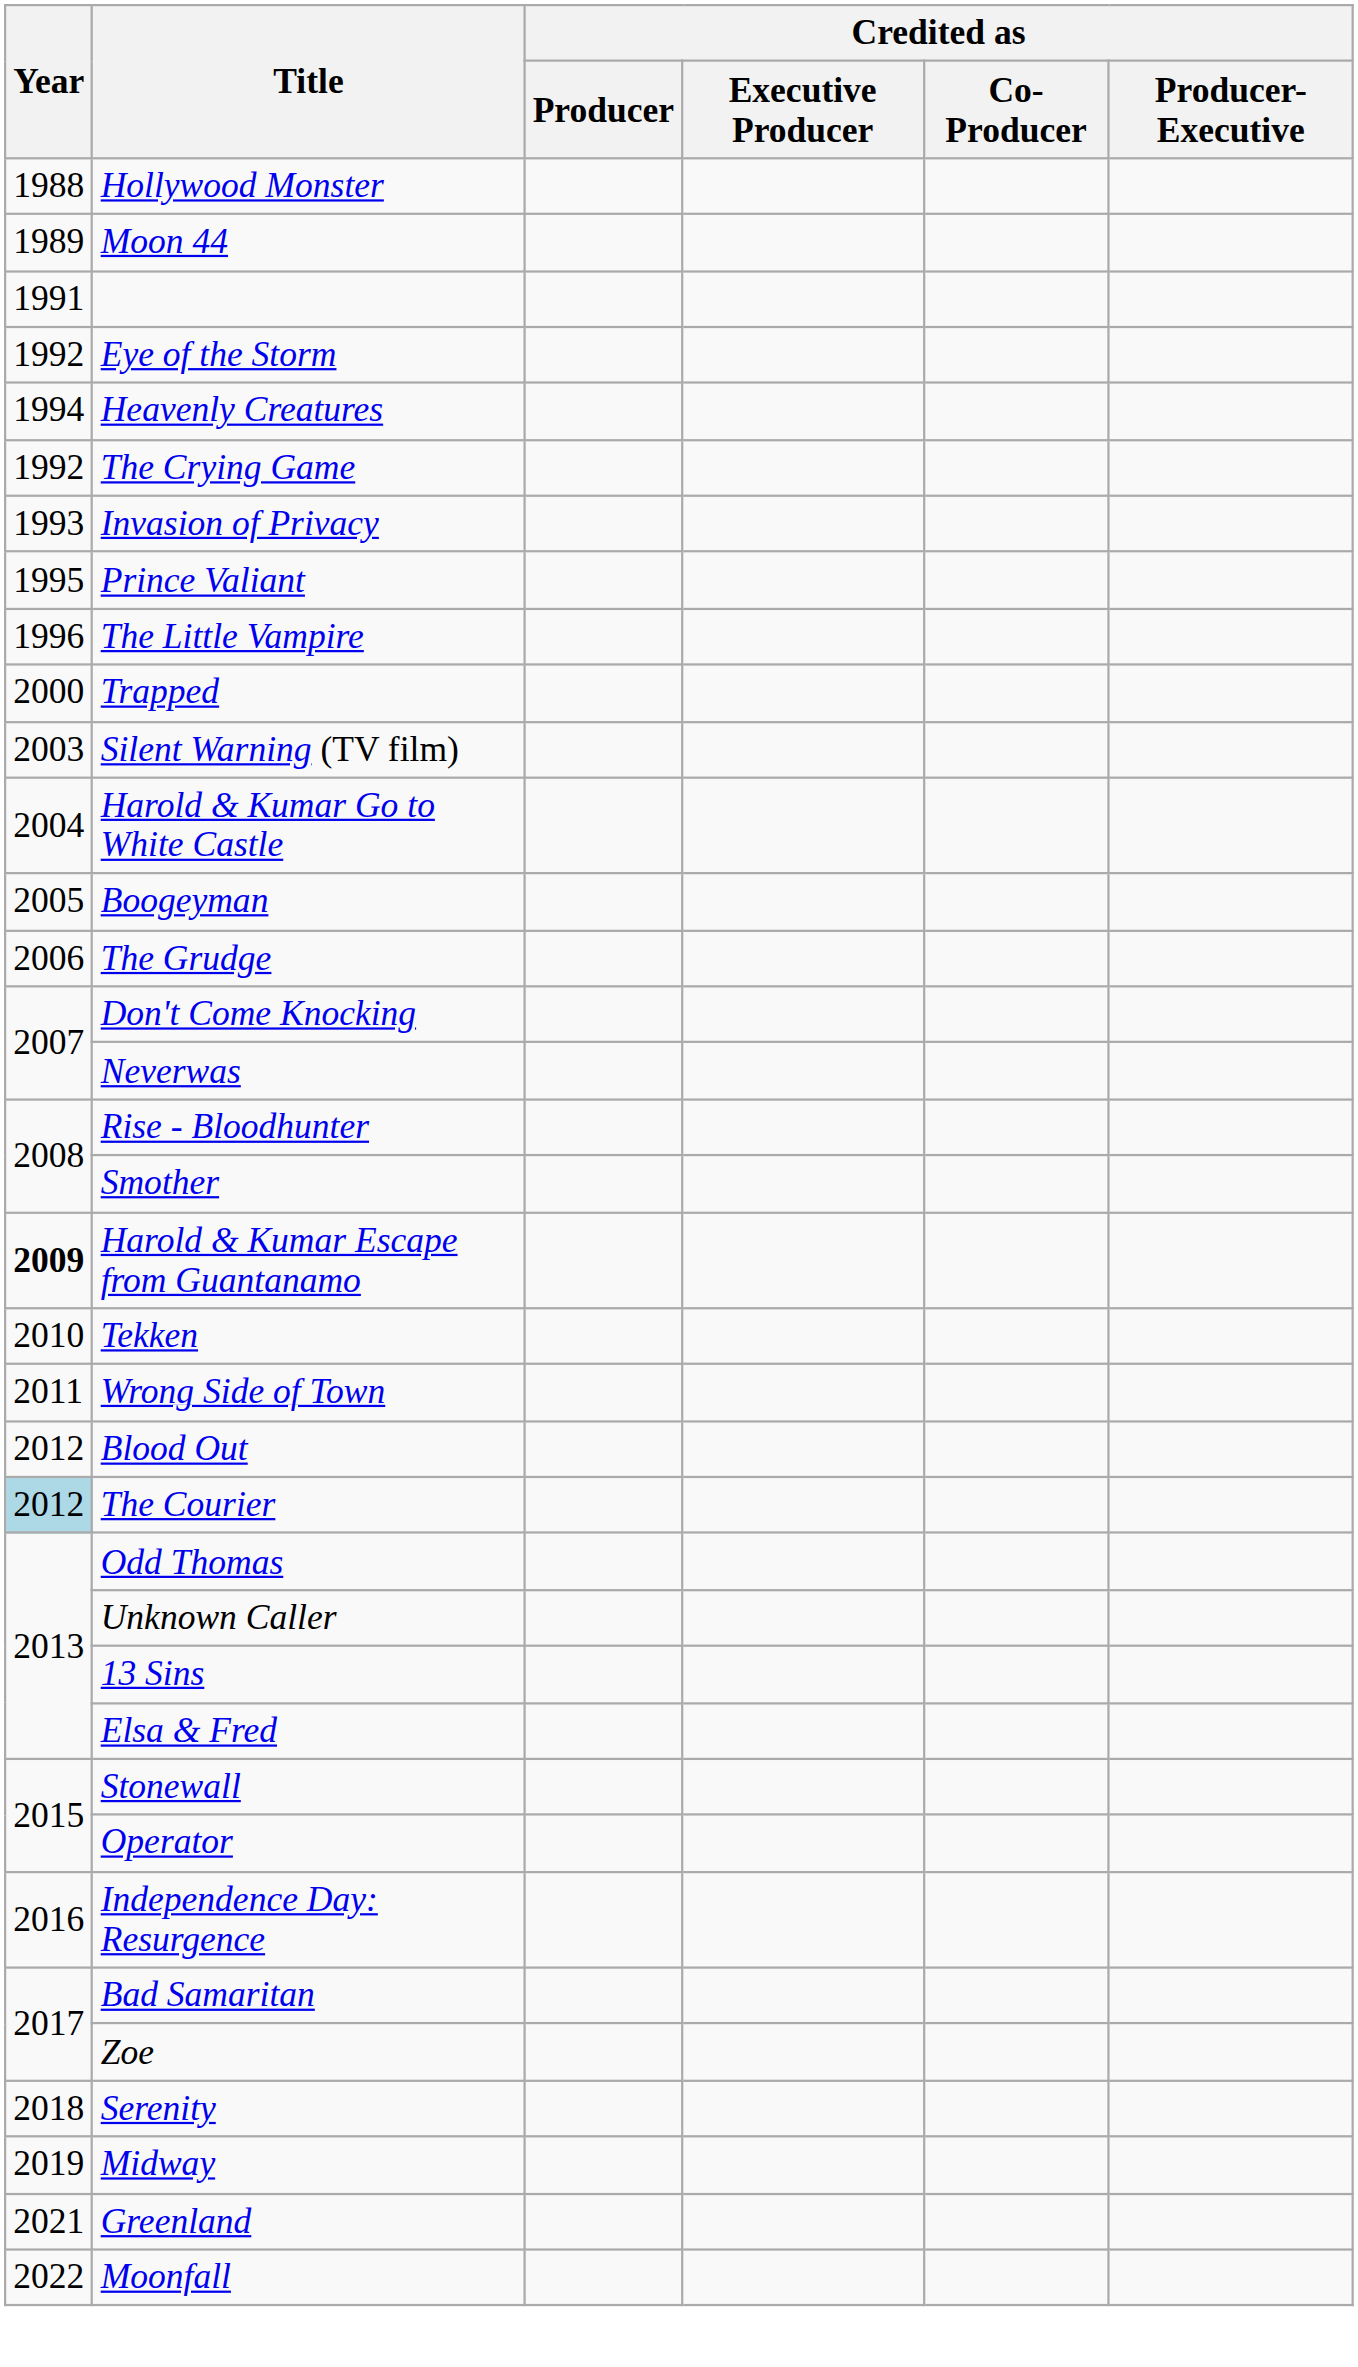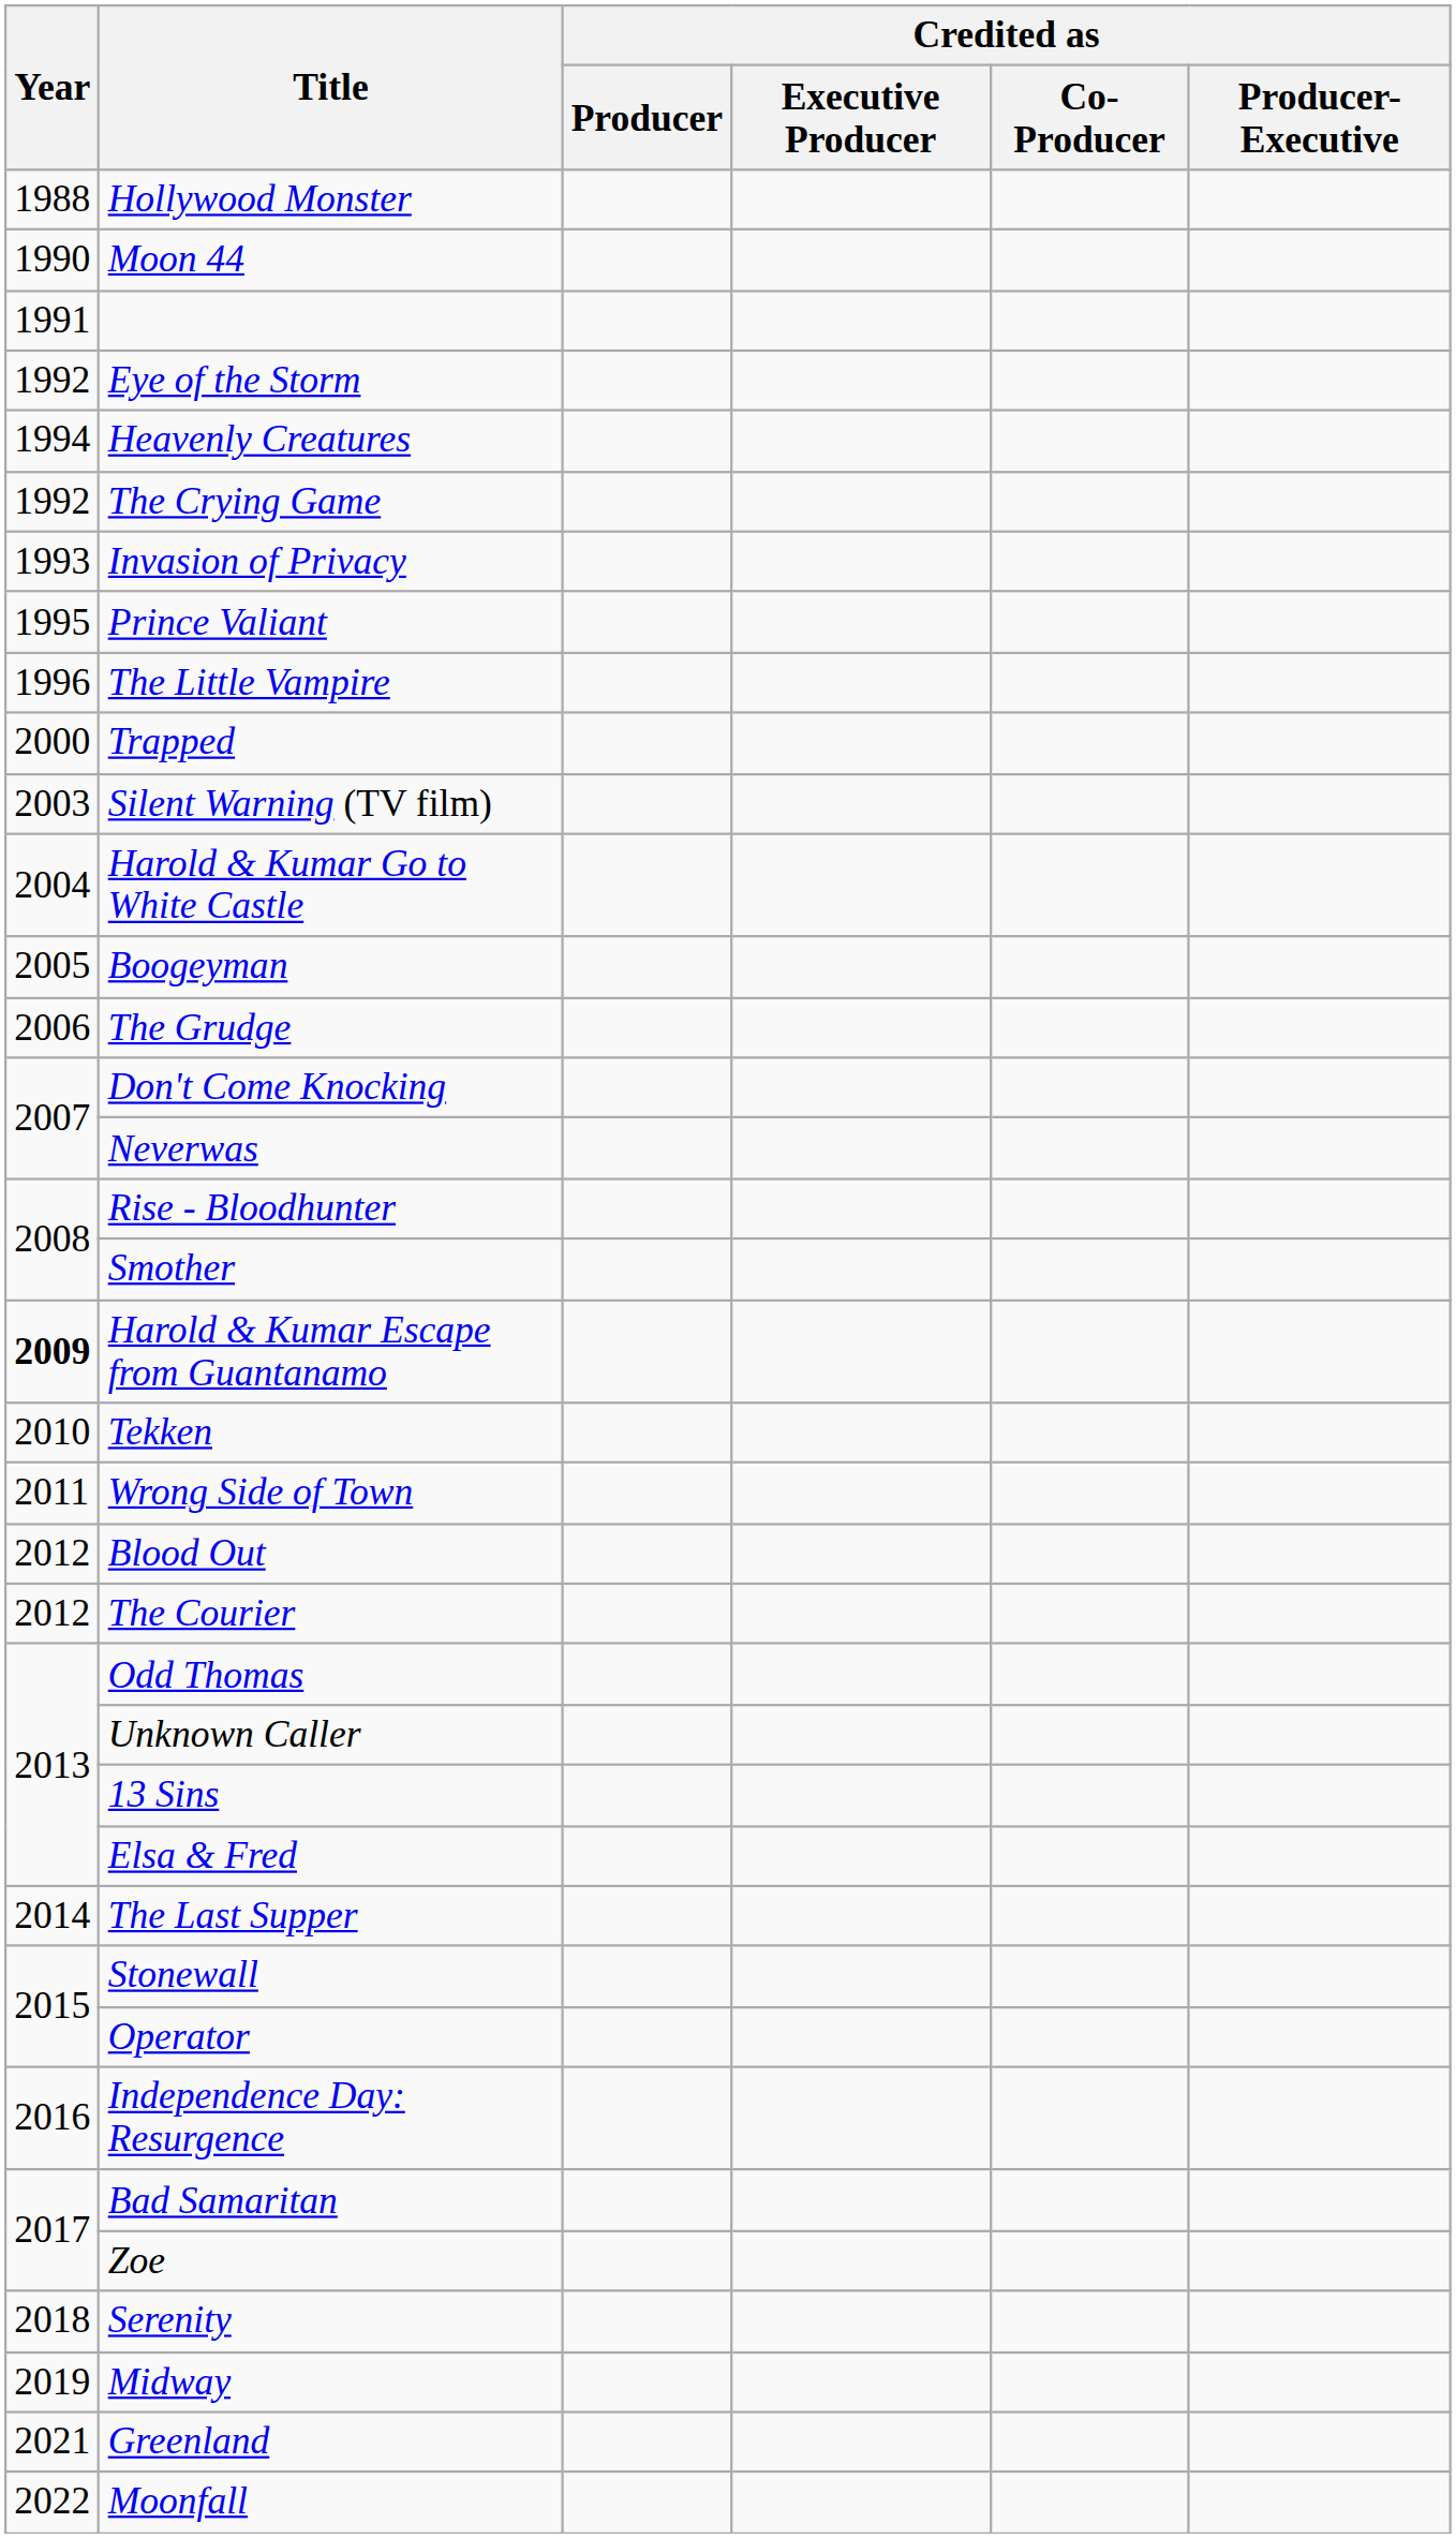 <table class="wikitable">
 <tr>
 <th rowspan="2">Year</th>
 <th rowspan="2">Title</th>
 <th colspan="4">Credited as</th>
 </tr>
 <tr>
 <th>Producer</th>
 <th>Executive Producer</th>
 <th>Co-Producer</th>
 <th>Producer-Executive</th>
 </tr>
 <tr>
 <td>1988</td>
 <td><em><a href='#'>Hollywood Monster</a></em></td>
 <td></td>
 <td></td>
 <td></td>
 <td></td>
 </tr>
 <tr>
-<td>1989</td>
+<td>1990</td>
 <td><em><a href='#'>Moon 44</a></em></td>
 <td></td>
 <td></td>
 <td></td>
 <td></td>
 </tr>
 <tr>
 <td>1991</td>
 <td><em></em></td>
 <td></td>
 <td></td>
 <td></td>
 <td></td>
 </tr>
 <tr>
 <td>1992</td>
 <td><a href='#'><em>Eye of the Storm</em></a></td>
 <td></td>
 <td></td>
 <td></td>
 <td></td>
 </tr>
 <tr>
 <td>1994</td>
 <td><em><a href='#'>Heavenly Creatures</a></em></td>
 <td></td>
 <td></td>
 <td></td>
 <td></td>
 </tr>
 <tr>
 <td>1992</td>
 <td><em><a href='#'>The Crying Game</a></em></td>
 <td></td>
 <td></td>
 <td></td>
 <td></td>
 </tr>
 <tr>
 <td>1993</td>
 <td><a href='#'><em>Invasion of Privacy</em></a></td>
 <td></td>
 <td></td>
 <td></td>
 <td></td>
 </tr>
 <tr>
 <td>1995</td>
 <td><a href='#'><em>Prince Valiant</em></a></td>
 <td></td>
 <td></td>
 <td></td>
 <td></td>
 </tr>
 <tr>
 <td>1996</td>
 <td><a href='#'><em>The Little Vampire</em></a></td>
 <td></td>
 <td></td>
 <td></td>
 <td></td>
 </tr>
 <tr>
 <td>2000</td>
 <td><a href='#'><em>Trapped</em></a></td>
 <td></td>
 <td></td>
 <td></td>
 <td></td>
 </tr>
 <tr>
 <td>2003</td>
 <td><a href='#'><em>Silent Warning</em></a> (TV film)</td>
 <td></td>
 <td></td>
 <td></td>
 <td></td>
 </tr>
 <tr>
 <td>2004</td>
 <td><em><a href='#'>Harold & Kumar Go to White Castle</a></em></td>
 <td></td>
 <td></td>
 <td></td>
 <td></td>
 </tr>
 <tr>
 <td>2005</td>
 <td><a href='#'><em>Boogeyman</em></a></td>
 <td></td>
 <td></td>
 <td></td>
 <td></td>
 </tr>
 <tr>
 <td>2006</td>
 <td><em><a href='#'>The Grudge</a></em></td>
 <td></td>
 <td></td>
 <td></td>
 <td></td>
 </tr>
 <tr>
 <td rowspan="2">2007</td>
 <td><em><a href='#'>Don't Come Knocking</a></em></td>
 <td></td>
 <td></td>
 <td></td>
 <td></td>
 </tr>
 <tr>
 <td><em><a href='#'>Neverwas</a></em></td>
 <td></td>
 <td></td>
 <td></td>
 <td></td>
 </tr>
 <tr>
 <td rowspan="2">2008</td>
 <td><a href='#'><em>Rise - Bloodhunter</em></a></td>
 <td></td>
 <td></td>
 <td></td>
 <td></td>
 </tr>
 <tr>
 <td><a href='#'><em>Smother</em></a></td>
 <td></td>
 <td></td>
 <td></td>
 <td></td>
 </tr>
 <tr>
 <td><strong>2009</strong></td>
 <td><a href='#'><em>Harold & Kumar Escape from Guantanamo</em></a></td>
 <td></td>
 <td></td>
 <td></td>
 <td></td>
 </tr>
 <tr>
 <td>2010</td>
 <td><a href='#'><em>Tekken</em></a></td>
 <td></td>
 <td></td>
 <td></td>
 <td></td>
 </tr>
 <tr>
 <td>2011</td>
 <td><em><a href='#'>Wrong Side of Town</a></em></td>
 <td></td>
 <td></td>
 <td></td>
 <td></td>
 </tr>
 <tr>
 <td>2012</td>
 <td><em><a href='#'>Blood Out</a></em></td>
 <td></td>
 <td></td>
 <td></td>
 <td></td>
 </tr>
 <tr>
-<td style="background: lightblue;">2012</td>
+<td>2012</td>
 <td><a href='#'><em>The Courier</em></a></td>
 <td></td>
 <td></td>
 <td></td>
 <td></td>
 </tr>
 <tr>
 <td rowspan="4">2013</td>
 <td><a href='#'><em>Odd Thomas</em></a></td>
 <td></td>
 <td></td>
 <td></td>
 <td></td>
 </tr>
 <tr>
 <td><em>Unknown Caller</em></td>
 <td></td>
 <td></td>
 <td></td>
 <td></td>
 </tr>
 <tr>
 <td><em><a href='#'>13 Sins</a></em></td>
 <td></td>
 <td></td>
 <td></td>
 <td></td>
 </tr>
 <tr>
 <td><a href='#'><em>Elsa & Fred</em></a></td>
+<td></td>
+<td></td>
+<td></td>
+<td></td>
+</tr>
+<tr>
+<td>2014</td>
+<td><a href='#'><em>The Last Supper</em></a></td>
 <td></td>
 <td></td>
 <td></td>
 <td></td>
 </tr>
 <tr>
 <td rowspan="2">2015</td>
 <td><a href='#'><em>Stonewall</em></a></td>
 <td></td>
 <td></td>
 <td></td>
 <td></td>
 </tr>
 <tr>
 <td><a href='#'><em>Operator</em></a></td>
 <td></td>
 <td></td>
 <td></td>
 <td></td>
 </tr>
 <tr>
 <td>2016</td>
 <td><em><a href='#'>Independence Day: Resurgence</a></em></td>
 <td></td>
 <td></td>
 <td></td>
 <td></td>
 </tr>
 <tr>
 <td rowspan="2">2017</td>
 <td><a href='#'><em>Bad Samaritan</em></a></td>
 <td></td>
 <td></td>
 <td></td>
 <td></td>
 </tr>
 <tr>
 <td><em>Zoe</em></td>
 <td></td>
 <td></td>
 <td></td>
 <td></td>
 </tr>
 <tr>
 <td>2018</td>
 <td><a href='#'><em>Serenity</em></a></td>
 <td></td>
 <td></td>
 <td></td>
 <td></td>
 </tr>
 <tr>
 <td>2019</td>
 <td><a href='#'><em>Midway</em></a></td>
 <td></td>
 <td></td>
 <td></td>
 <td></td>
 </tr>
 <tr>
 <td>2021</td>
 <td><a href='#'><em>Greenland</em></a></td>
 <td></td>
 <td></td>
 <td></td>
 <td></td>
 </tr>
 <tr>
 <td>2022</td>
 <td><a href='#'><em>Moonfall</em></a></td>
 <td></td>
 <td></td>
 <td></td>
 <td></td>
 </tr>
 </table>
